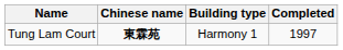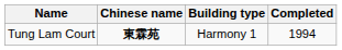 <table class="wikitable" style="text-align: center">
 <tr>
 <th>Name</th>
 <th>Chinese name</th>
 <th>Building type</th>
 <th>Completed</th>
 </tr>
 <tr>
 <td>Tung Lam Court</td>
 <td><strong>東霖苑</strong></td>
 <td>Harmony 1</td>
-<td>1997</td>
+<td>1994</td>
 </tr>
 </table>
